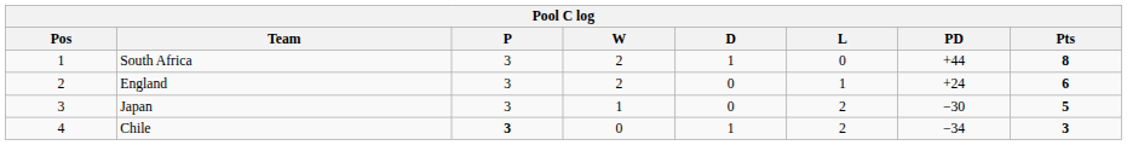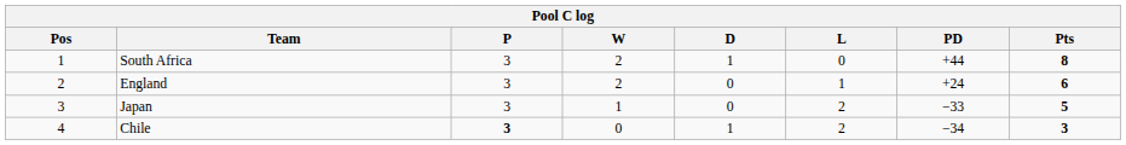 <table class="wikitable" style="text-align:center; font-size:100%; width:100%;">
 <tr>
 <th colspan="100%" cellpadding="0" cellspacing="0"><strong>Pool C log</strong></th>
 </tr>
 <tr>
 <th style="width:10%;">Pos</th>
 <th style="width:30%;">Team</th>
 <th style="width:10%;">P</th>
 <th style="width:10%;">W</th>
 <th style="width:10%;">D</th>
 <th style="width:10%;">L</th>
 <th style="width:10%;">PD</th>
 <th style="width:10%;">Pts</th>
 </tr>
 <tr>
 <td>1</td>
 <td style="text-align:left;">South Africa</td>
 <td>3</td>
 <td>2</td>
 <td>1</td>
 <td>0</td>
 <td>+44</td>
 <td><strong>8</strong></td>
 </tr>
 <tr>
 <td>2</td>
 <td style="text-align:left;">England</td>
 <td>3</td>
 <td>2</td>
 <td>0</td>
 <td>1</td>
 <td>+24</td>
 <td><strong>6</strong></td>
 </tr>
 <tr>
 <td>3</td>
 <td style="text-align:left;">Japan</td>
 <td>3</td>
 <td>1</td>
 <td>0</td>
 <td>2</td>
-<td>−30</td>
+<td>−33</td>
 <td><strong>5</strong></td>
 </tr>
 <tr>
 <td>4</td>
 <td style="text-align:left;">Chile</td>
 <td><strong>3</strong></td>
 <td>0</td>
 <td>1</td>
 <td>2</td>
 <td>−34</td>
 <td><strong>3</strong></td>
 </tr>
 </table>
